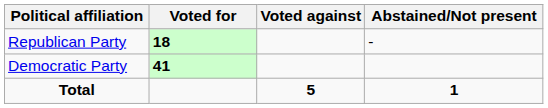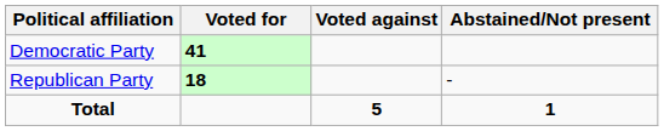 <table class="wikitable">
 <tr>
 <th>Political affiliation</th>
 <th style="width:20%;">Voted for</th>
 <th style="width:20%;">Voted against</th>
 <th>Abstained/Not present</th>
 </tr>
 <tr>
+<td> <a href='#'>Democratic Party</a></td>
+<td style="background-color:#CCFFCC;"><strong>41</strong></td>
+<td></td>
+<td></td>
+</tr>
+<tr>
 <td> <a href='#'>Republican Party</a></td>
 <td style="background-color:#CCFFCC;"><strong>18</strong></td>
 <td></td>
 <td>-</td>
-</tr>
-<tr>
-<td> <a href='#'>Democratic Party</a></td>
-<td style="background-color:#CCFFCC;"><strong>41</strong></td>
-<td></td>
-<td></td>
 </tr>
 <tr>
 <td style="text-align:center;"><strong>Total </strong></td>
 <td></td>
 <td style="text-align:center;"><strong>5</strong></td>
 <td style="text-align:center;"><strong>1</strong></td>
 </tr>
 </table>
